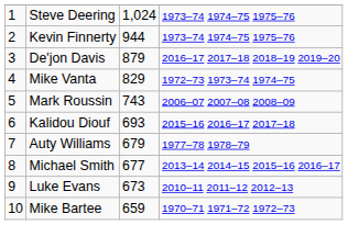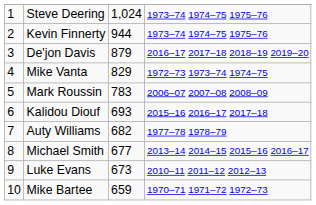 <table class="wikitable">
 <tr>
 </tr>
 <tr>
 <td>1</td>
 <td>Steve Deering</td>
 <td>1,024</td>
 <td style="font-size:80%;"><a href='#'>1973–74</a> <a href='#'>1974–75</a> <a href='#'>1975–76</a></td>
 </tr>
 <tr>
 <td>2</td>
 <td>Kevin Finnerty</td>
 <td>944</td>
 <td style="font-size:80%;"><a href='#'>1973–74</a> <a href='#'>1974–75</a> <a href='#'>1975–76</a></td>
 </tr>
 <tr>
 <td>3</td>
 <td>De'jon Davis</td>
 <td>879</td>
 <td style="font-size:80%;"><a href='#'>2016–17</a> <a href='#'>2017–18</a> <a href='#'>2018–19</a> <a href='#'>2019–20</a></td>
 </tr>
 <tr>
 <td>4</td>
 <td>Mike Vanta</td>
 <td>829</td>
 <td style="font-size:80%;"><a href='#'>1972–73</a> <a href='#'>1973–74</a> <a href='#'>1974–75</a></td>
 </tr>
 <tr>
 <td>5</td>
 <td>Mark Roussin</td>
-<td>743</td>
+<td>783</td>
 <td style="font-size:80%;"><a href='#'>2006–07</a> <a href='#'>2007–08</a> <a href='#'>2008–09</a></td>
 </tr>
 <tr>
 <td>6</td>
 <td>Kalidou Diouf</td>
 <td>693</td>
 <td style="font-size:80%;"><a href='#'>2015–16</a> <a href='#'>2016–17</a> <a href='#'>2017–18</a></td>
 </tr>
 <tr>
 <td>7</td>
 <td>Auty Williams</td>
-<td>679</td>
+<td>682</td>
 <td style="font-size:80%;"><a href='#'>1977–78</a> <a href='#'>1978–79</a></td>
 </tr>
 <tr>
 <td>8</td>
 <td>Michael Smith</td>
 <td>677</td>
 <td style="font-size:80%;"><a href='#'>2013–14</a> <a href='#'>2014–15</a> <a href='#'>2015–16</a> <a href='#'>2016–17</a></td>
 </tr>
 <tr>
 <td>9</td>
 <td>Luke Evans</td>
 <td>673</td>
 <td style="font-size:80%;"><a href='#'>2010–11</a> <a href='#'>2011–12</a> <a href='#'>2012–13</a></td>
 </tr>
 <tr>
 <td>10</td>
 <td>Mike Bartee</td>
 <td>659</td>
 <td style="font-size:80%;"><a href='#'>1970–71</a> <a href='#'>1971–72</a> <a href='#'>1972–73</a></td>
 </tr>
 </table>
